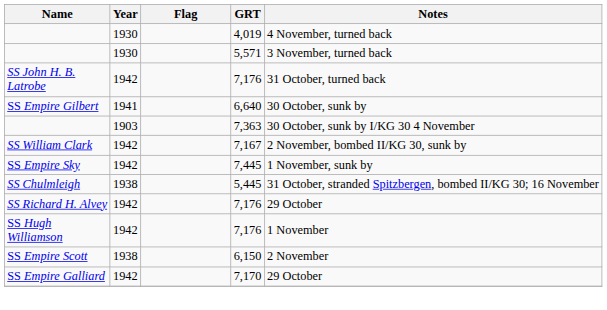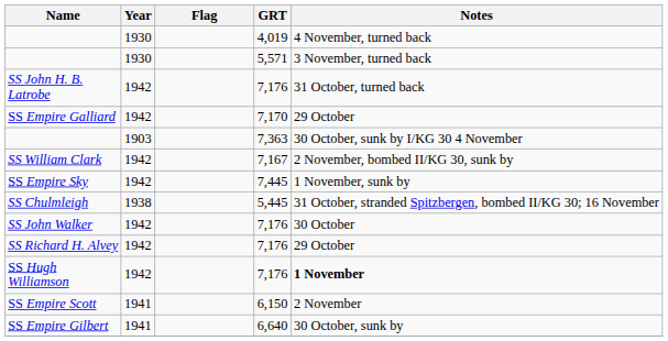 <table class="wikitable sortable">
 <tr>
 <th scope="col" width="130px">Name</th>
 <th scope="col" width="25px">Year</th>
 <th scope="col" width="110px">Flag</th>
 <th scope="col" width="25px">GRT</th>
 <th>Notes</th>
 </tr>
 <tr>
 <td align="left"></td>
 <td align="left">1930</td>
 <td align="left"></td>
 <td align="right">4,019</td>
 <td align="left">4 November, turned back</td>
 </tr>
 <tr>
 <td align="left"></td>
 <td align="left">1930</td>
 <td align="left"></td>
 <td align="right">5,571</td>
 <td align="left">3 November, turned back</td>
 </tr>
 <tr>
 <td align="left"><em><a href='#'>SS John H. B. Latrobe</a></em></td>
 <td align="left">1942</td>
 <td align="left"></td>
 <td align="right">7,176</td>
 <td align="left">31 October, turned back</td>
 </tr>
 <tr>
-<td align="left"><a href='#'>SS <em>Empire Gilbert</em></a></td>
-<td align="left">1941</td>
+<td align="left"><a href='#'>SS <em>Empire Galliard</em></a></td>
+<td align="left">1942</td>
 <td align="left"></td>
-<td align="right">6,640</td>
-<td align="left">30 October, sunk by </td>
+<td align="right">7,170</td>
+<td align="left">29 October</td>
 </tr>
 <tr>
 <td align="left"></td>
 <td align="left">1903</td>
 <td align="left"></td>
 <td align="right">7,363</td>
 <td align="left">30 October, sunk by I/KG 30 4 November</td>
 </tr>
 <tr>
 <td align="left"><em><a href='#'>SS William Clark</a></em></td>
 <td align="left">1942</td>
 <td align="left"></td>
 <td align="right">7,167</td>
 <td align="left">2 November, bombed II/KG 30, sunk by </td>
 </tr>
 <tr>
 <td align="left"><a href='#'>SS <em>Empire Sky</em></a></td>
 <td align="left">1942</td>
 <td align="left"></td>
 <td align="right">7,445</td>
 <td align="left">1 November, sunk by </td>
 </tr>
 <tr>
 <td align="left"><em><a href='#'>SS Chulmleigh</a></em></td>
 <td align="left">1938</td>
 <td align="left"></td>
 <td align="right">5,445</td>
 <td align="left">31 October, stranded <a href='#'>Spitzbergen</a>, bombed II/KG 30;  16 November</td>
 </tr>
 <tr>
+<td align="left"><em><a href='#'>SS John Walker</a></em></td>
+<td align="left">1942</td>
+<td align="left"></td>
+<td align="right">7,176</td>
+<td align="left">30 October</td>
+</tr>
+<tr>
 <td align="left"><em><a href='#'>SS Richard H. Alvey</a></em></td>
 <td align="left">1942</td>
 <td align="left"></td>
 <td align="right">7,176</td>
 <td align="left">29 October</td>
 </tr>
 <tr>
 <td align="left"><a href='#'>SS <em>Hugh Williamson</em></a></td>
 <td align="left">1942</td>
 <td align="left"></td>
 <td align="right">7,176</td>
-<td align="left">1 November</td>
+<td align="left"><strong>1 November</strong></td>
 </tr>
 <tr>
 <td align="left"><a href='#'>SS <em>Empire Scott</em></a></td>
-<td align="left">1938</td>
+<td align="left">1941</td>
 <td align="left"></td>
 <td align="right">6,150</td>
 <td align="left">2 November</td>
 </tr>
 <tr>
-<td align="left"><a href='#'>SS <em>Empire Galliard</em></a></td>
-<td align="left">1942</td>
+<td align="left"><a href='#'>SS <em>Empire Gilbert</em></a></td>
+<td align="left">1941</td>
 <td align="left"></td>
-<td align="right">7,170</td>
-<td align="left">29 October</td>
+<td align="right">6,640</td>
+<td align="left">30 October, sunk by </td>
 </tr>
 <tr>
 </tr>
 </table>
